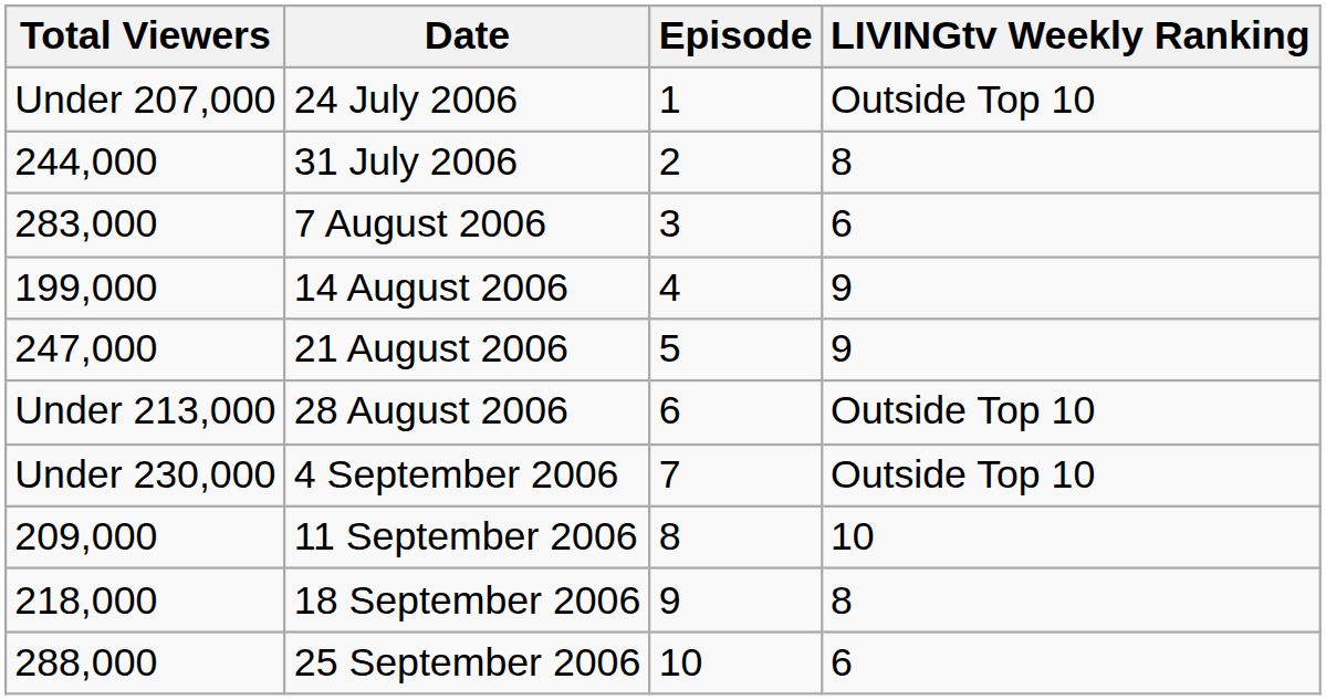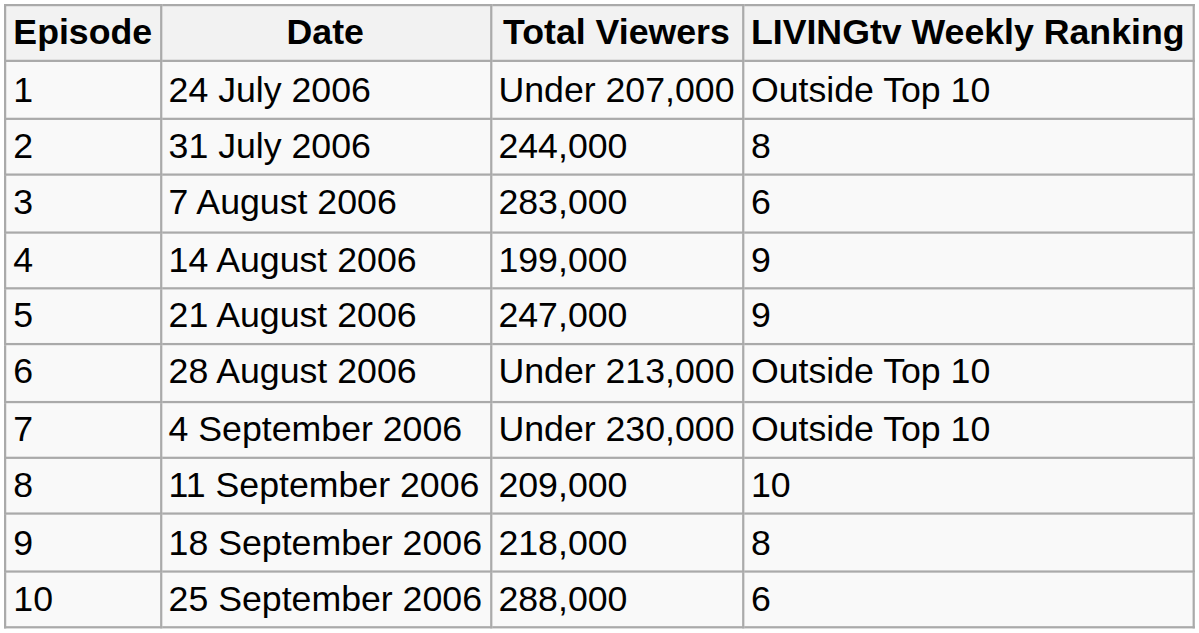 <table class="wikitable" border="1">
 <tr>
+<th>Episode</th>
+<th>Date</th>
 <th>Total Viewers</th>
-<th>Date</th>
-<th>Episode</th>
 <th>LIVINGtv Weekly Ranking</th>
 </tr>
 <tr>
+<td>1</td>
+<td>24 July 2006</td>
 <td>Under 207,000</td>
-<td>24 July 2006</td>
-<td>1</td>
 <td>Outside Top 10</td>
 </tr>
 <tr>
+<td>2</td>
+<td>31 July 2006</td>
 <td>244,000</td>
-<td>31 July 2006</td>
-<td>2</td>
 <td>8</td>
 </tr>
 <tr>
+<td>3</td>
+<td>7 August 2006</td>
 <td>283,000</td>
-<td>7 August 2006</td>
-<td>3</td>
 <td>6</td>
 </tr>
 <tr>
+<td>4</td>
+<td>14 August 2006</td>
 <td>199,000</td>
-<td>14 August 2006</td>
-<td>4</td>
 <td>9</td>
 </tr>
 <tr>
+<td>5</td>
+<td>21 August 2006</td>
 <td>247,000</td>
-<td>21 August 2006</td>
-<td>5</td>
 <td>9</td>
 </tr>
 <tr>
+<td>6</td>
+<td>28 August 2006</td>
 <td>Under 213,000</td>
-<td>28 August 2006</td>
-<td>6</td>
 <td>Outside Top 10</td>
 </tr>
 <tr>
+<td>7</td>
+<td>4 September 2006</td>
 <td>Under 230,000</td>
-<td>4 September 2006</td>
-<td>7</td>
 <td>Outside Top 10</td>
 </tr>
 <tr>
+<td>8</td>
+<td>11 September 2006</td>
 <td>209,000</td>
-<td>11 September 2006</td>
-<td>8</td>
 <td>10</td>
 </tr>
 <tr>
+<td>9</td>
+<td>18 September 2006</td>
 <td>218,000</td>
-<td>18 September 2006</td>
-<td>9</td>
 <td>8</td>
 </tr>
 <tr>
+<td>10</td>
+<td>25 September 2006</td>
 <td>288,000</td>
-<td>25 September 2006</td>
-<td>10</td>
 <td>6</td>
 </tr>
 </table>
